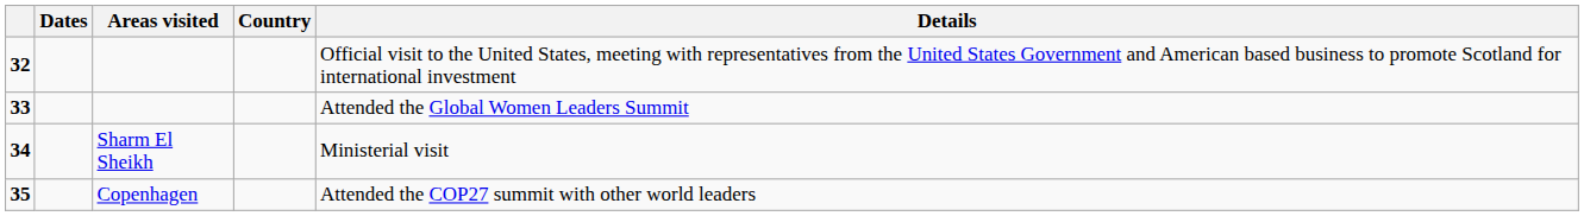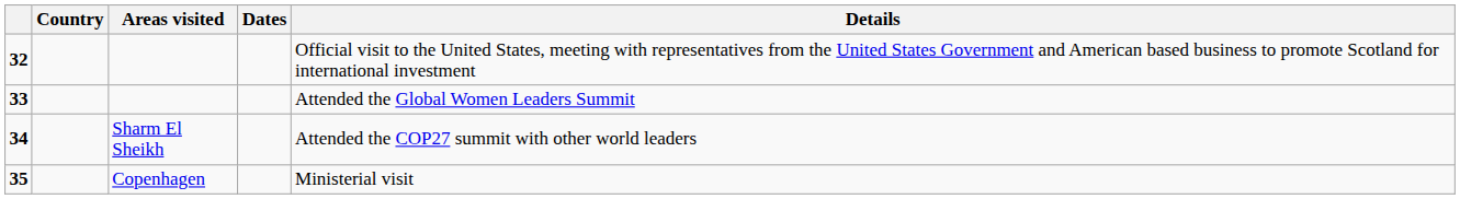 <table class="wikitable sortable">
 <tr>
 <th></th>
+<th>Country</th>
+<th>Areas visited</th>
 <th>Dates</th>
-<th>Areas visited</th>
-<th>Country</th>
 <th class="unsortable">Details</th>
 </tr>
 <tr>
 <td rowspan=1><strong>32</strong></td>
 <td></td>
 <td></td>
 <td></td>
 <td>Official visit to the United States, meeting with representatives from the <a href='#'>United States Government</a> and American based business to promote Scotland for international investment</td>
 </tr>
 <tr>
 <td rowspan=1><strong>33</strong></td>
 <td></td>
 <td></td>
 <td></td>
 <td>Attended the <a href='#'>Global Women Leaders Summit</a></td>
 </tr>
 <tr>
 <td rowspan=1><strong>34</strong></td>
 <td></td>
 <td><a href='#'>Sharm El Sheikh</a></td>
 <td></td>
-<td>Ministerial visit</td>
+<td>Attended the <a href='#'>COP27</a> summit with other world leaders</td>
 </tr>
 <tr>
 <td rowspan=1><strong>35</strong></td>
 <td></td>
 <td><a href='#'>Copenhagen</a></td>
 <td></td>
-<td>Attended the <a href='#'>COP27</a> summit with other world leaders</td>
+<td>Ministerial visit</td>
 </tr>
 </table>
